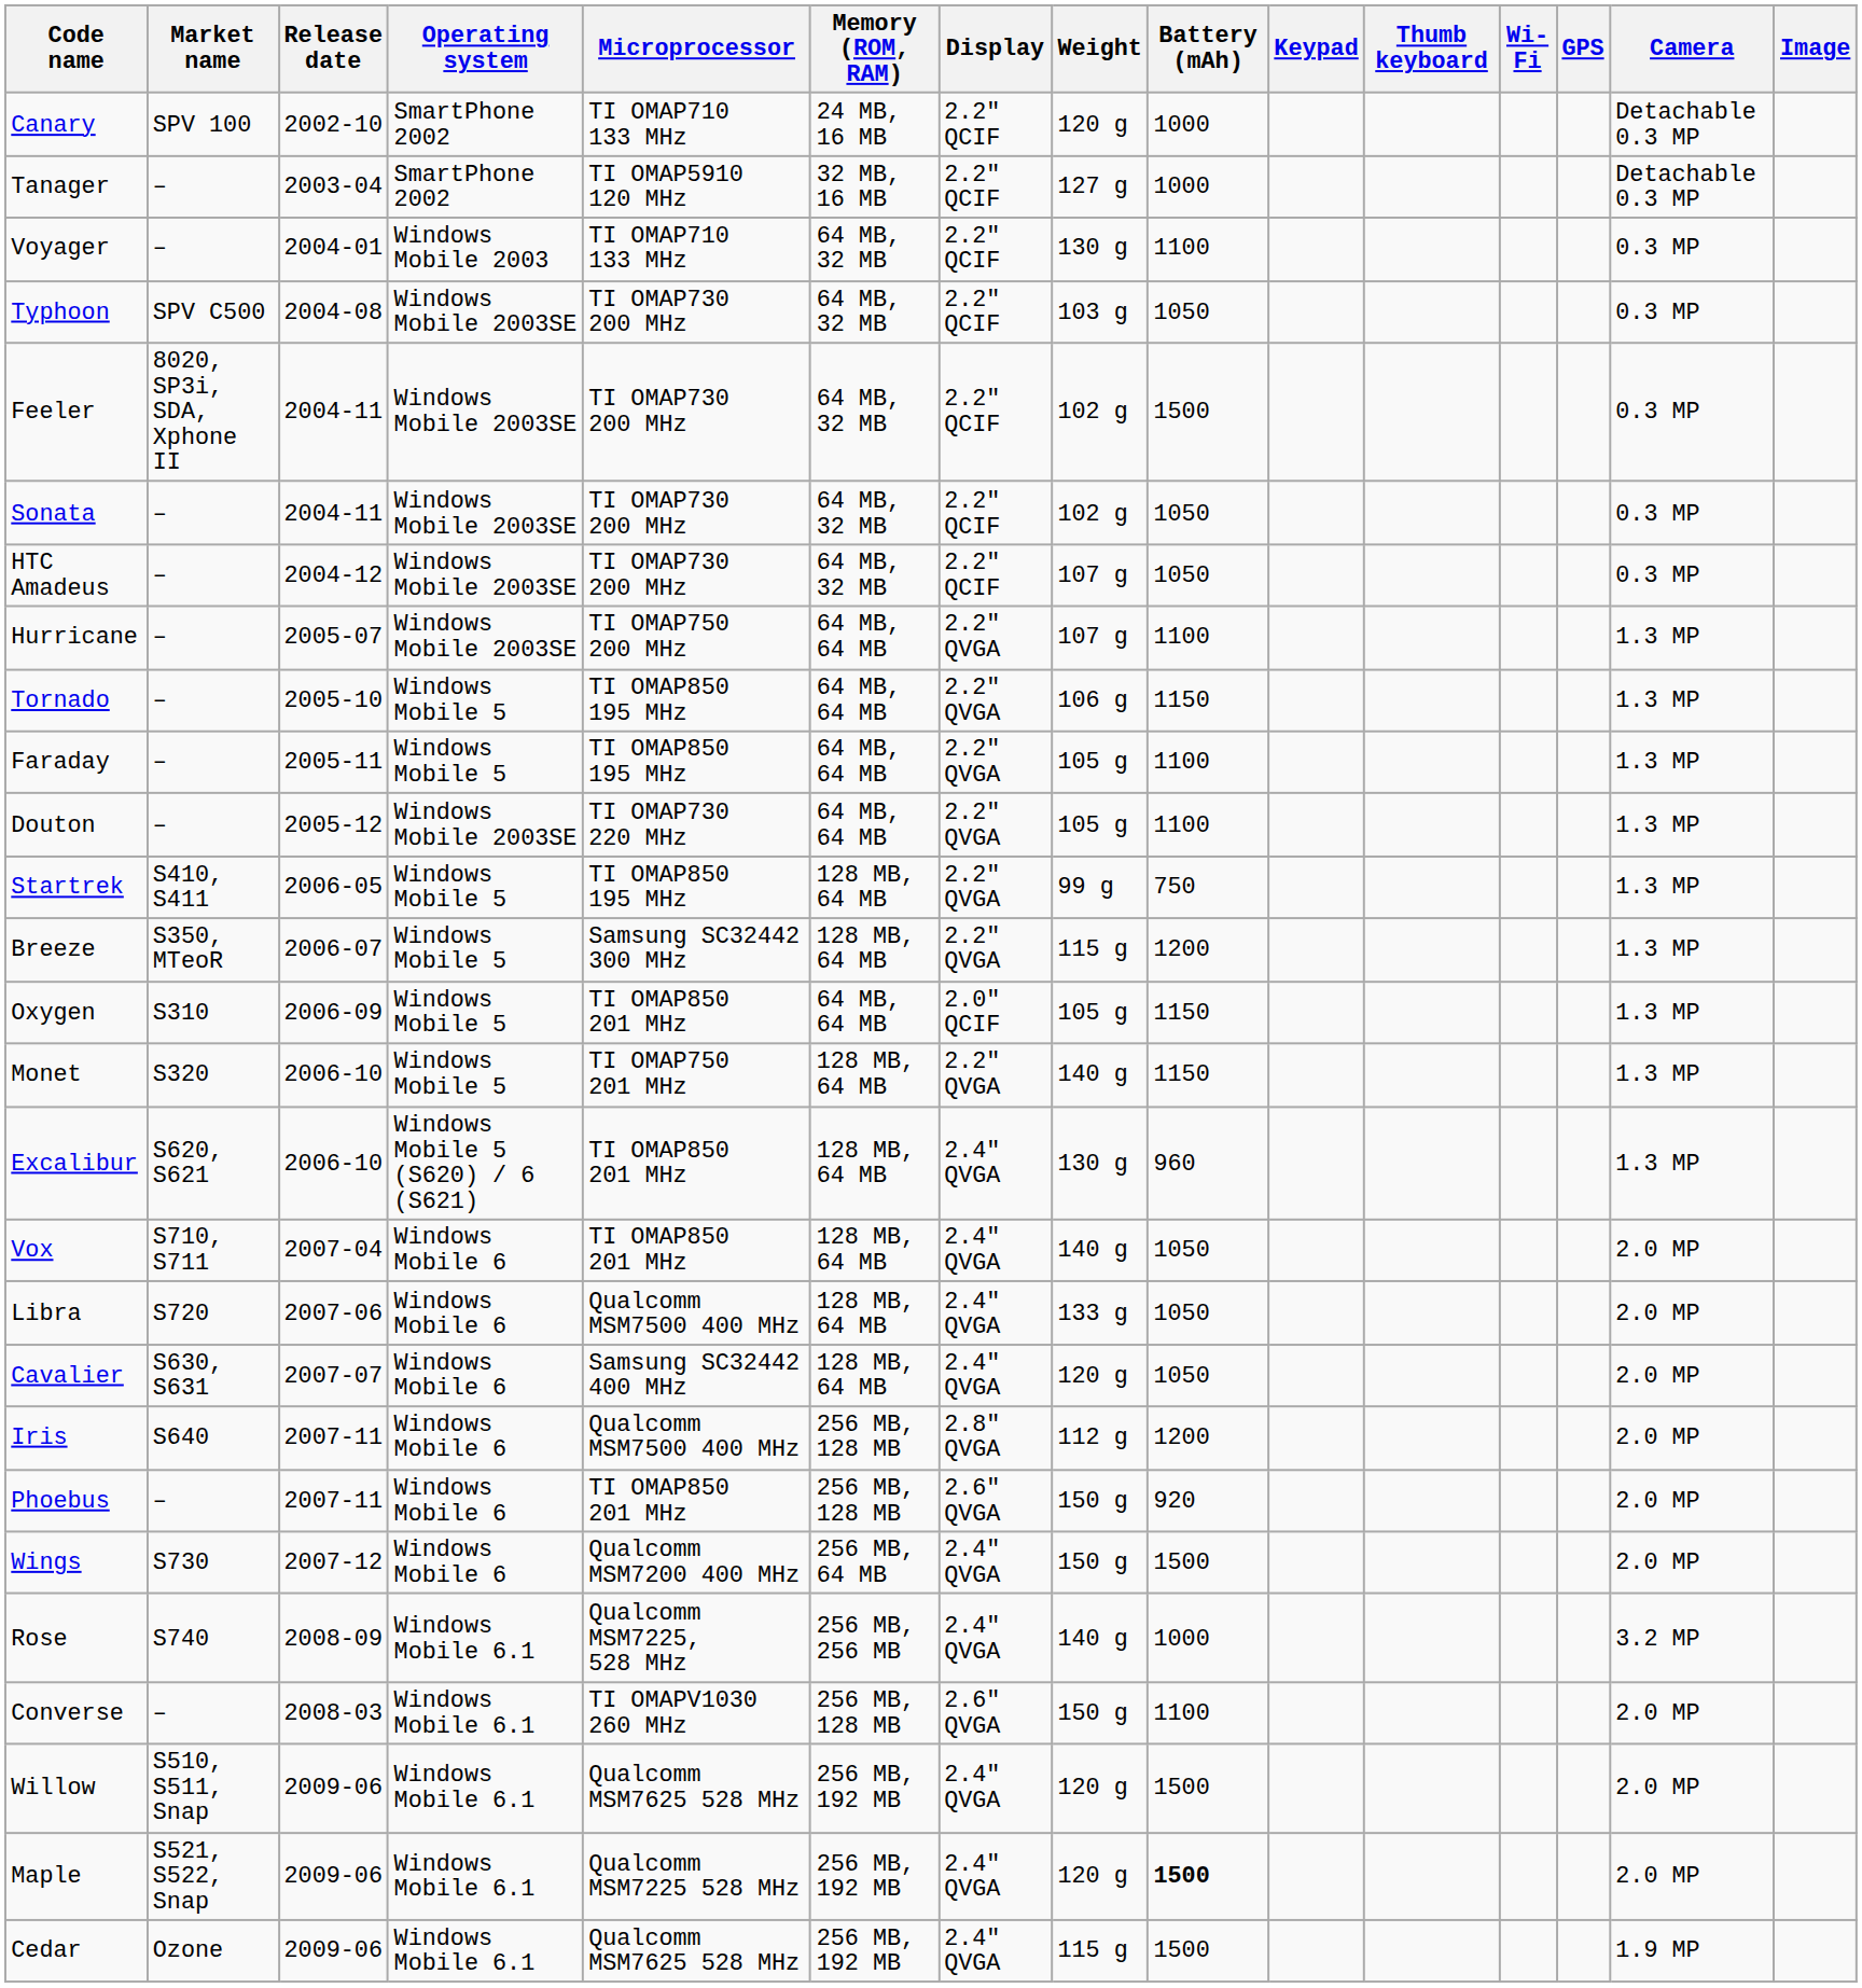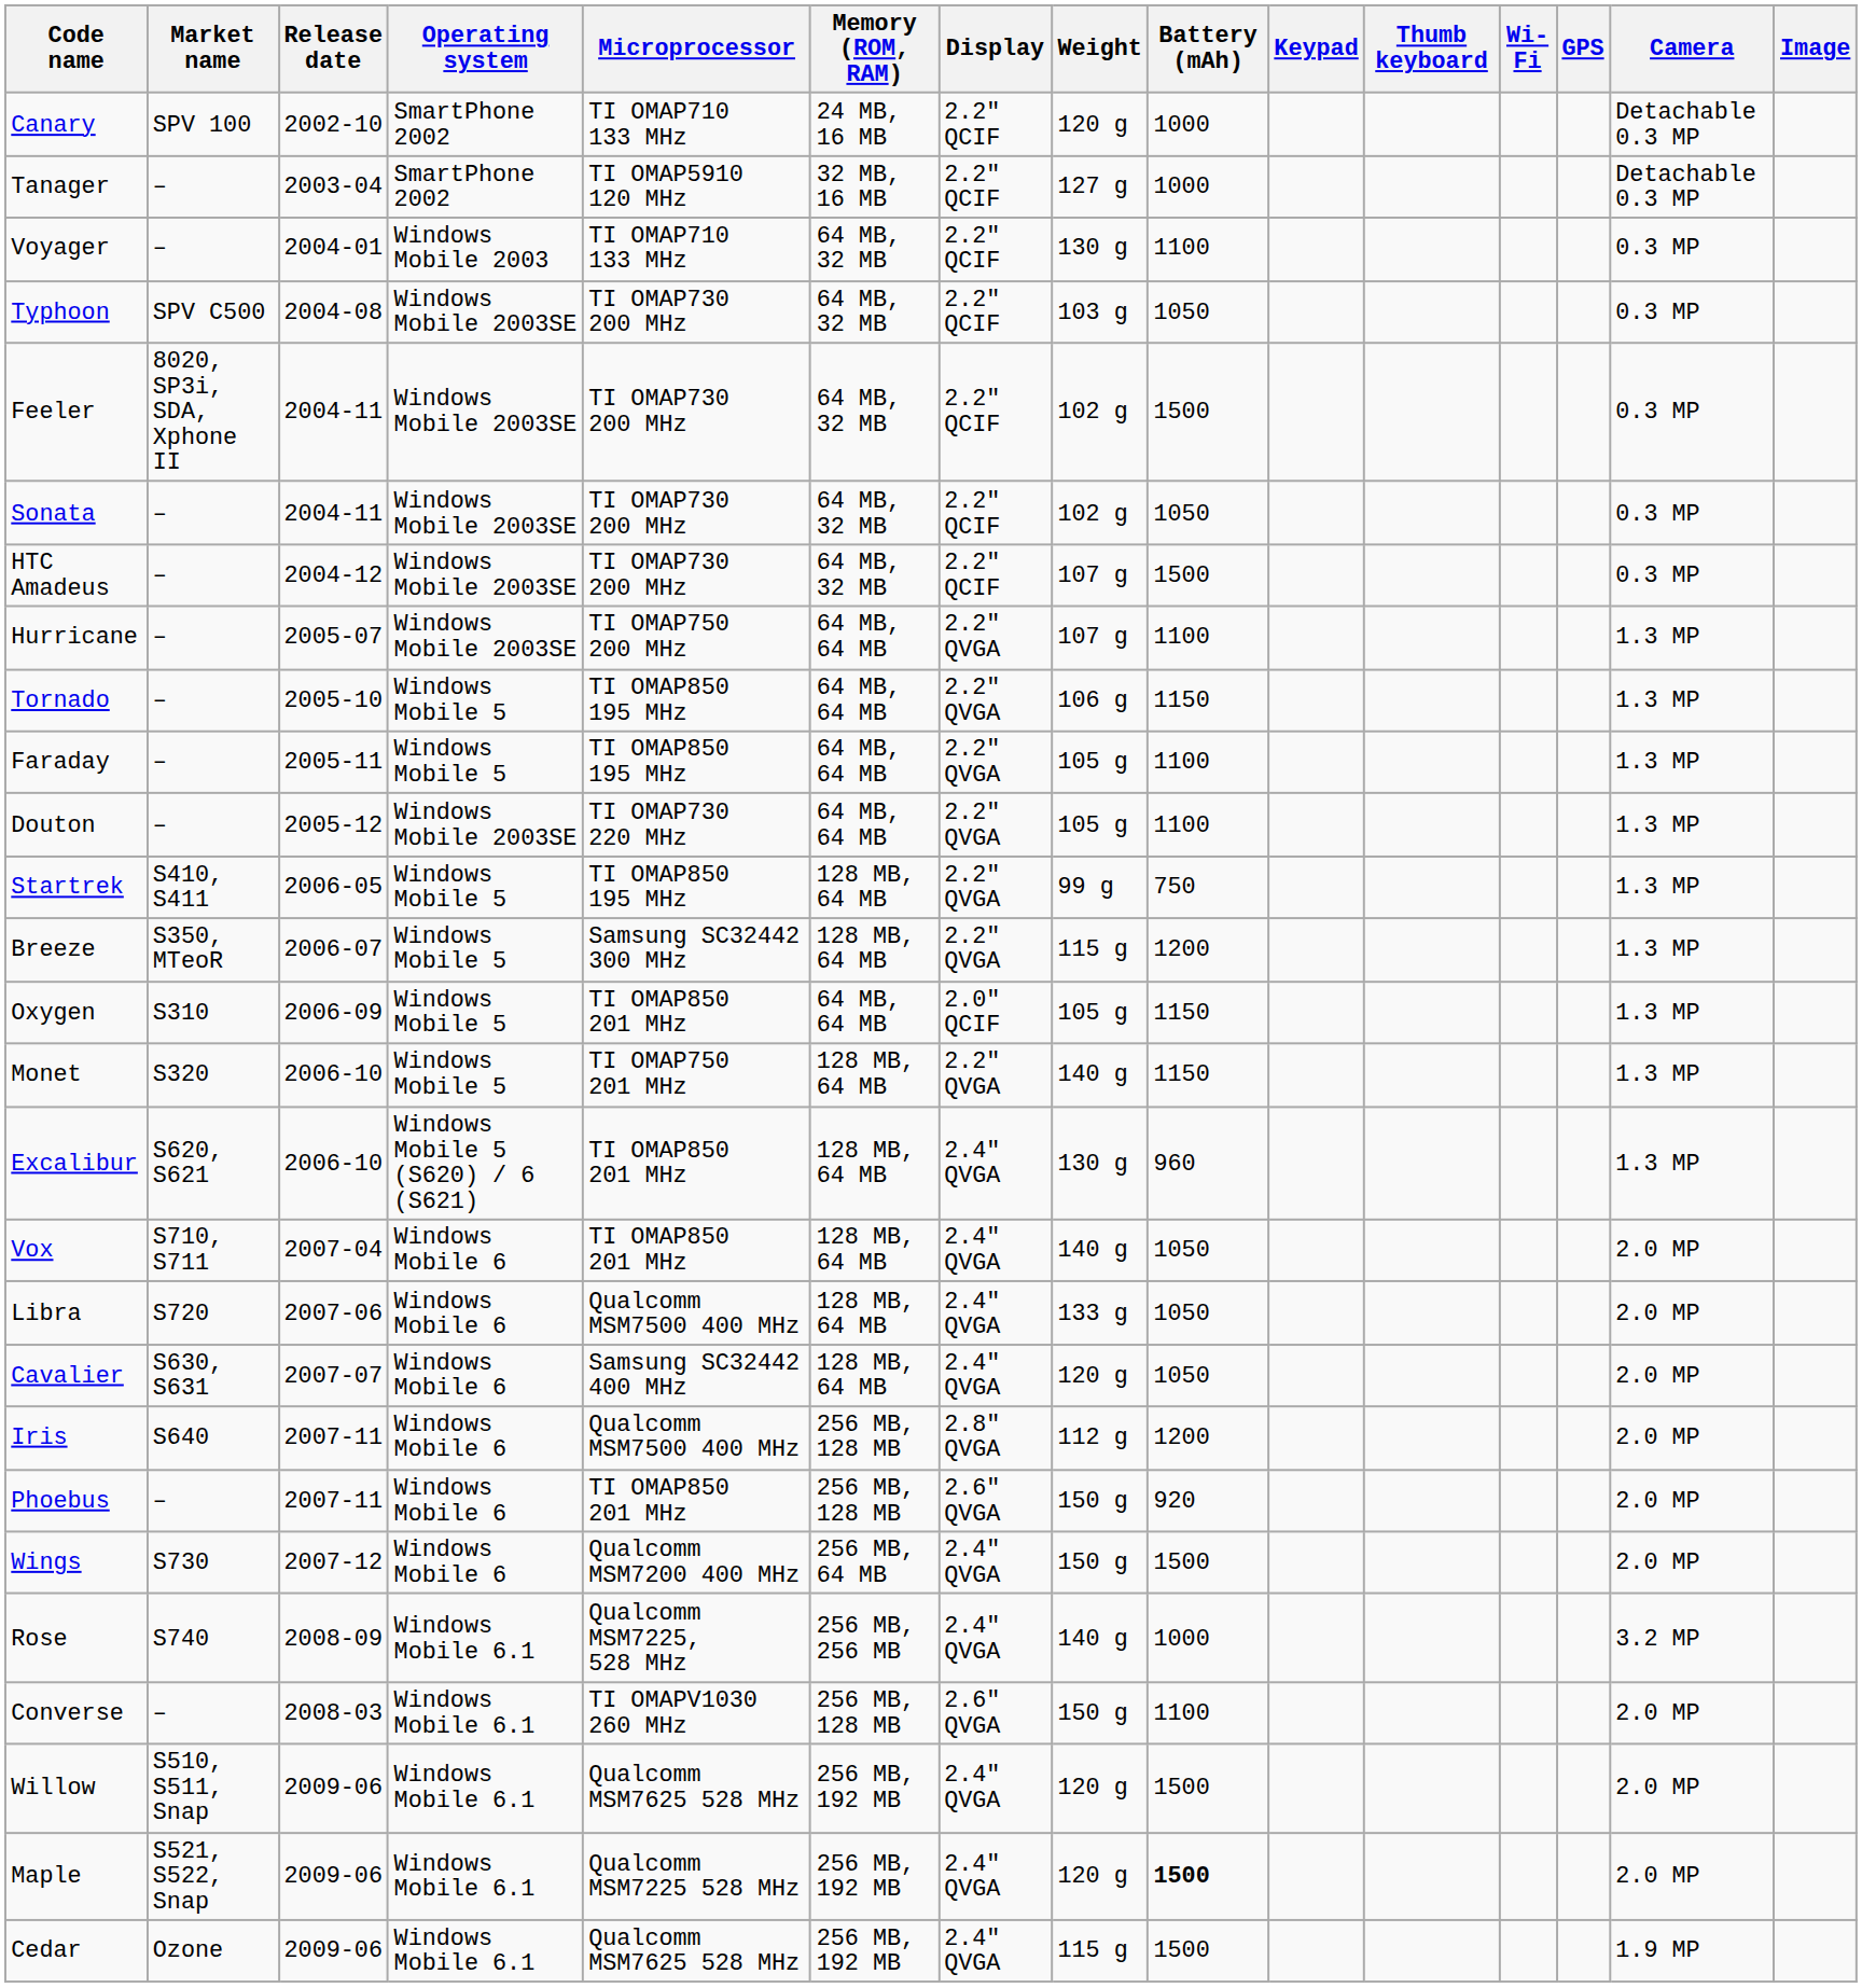 <table class="wikitable sortable" style="font-size: 85%;">
 <tr>
 <th>Code<br>name</th>
 <th>Market<br>name</th>
 <th>Release<br>date</th>
 <th><a href='#'>Operating system</a></th>
 <th><a href='#'>Microprocessor</a></th>
 <th>Memory (<a href='#'>ROM</a>, <a href='#'>RAM</a>)</th>
 <th>Display</th>
 <th>Weight</th>
 <th>Battery (mAh)</th>
 <th><a href='#'>Keypad</a></th>
 <th><a href='#'>Thumb keyboard</a></th>
 <th><a href='#'>Wi-Fi</a></th>
 <th><a href='#'>GPS</a></th>
 <th><a href='#'>Camera</a></th>
 <th><a href='#'>Image</a></th>
 </tr>
 <tr>
 <td><a href='#'>Canary</a></td>
 <td>SPV 100</td>
 <td>2002-10</td>
 <td>SmartPhone 2002</td>
 <td>TI OMAP710 133 MHz</td>
 <td>24 MB, 16 MB</td>
 <td>2.2" QCIF</td>
 <td>120 g</td>
 <td>1000</td>
 <td></td>
 <td></td>
 <td></td>
 <td></td>
 <td>Detachable 0.3 MP</td>
 <td></td>
 </tr>
 <tr>
 <td>Tanager</td>
 <td>–</td>
 <td>2003-04</td>
 <td>SmartPhone 2002</td>
 <td>TI OMAP5910 120 MHz</td>
 <td>32 MB, 16 MB</td>
 <td>2.2" QCIF</td>
 <td>127 g</td>
 <td>1000</td>
 <td></td>
 <td></td>
 <td></td>
 <td></td>
 <td>Detachable 0.3 MP</td>
 <td></td>
 </tr>
 <tr>
 <td>Voyager</td>
 <td>–</td>
 <td>2004-01</td>
 <td>Windows Mobile 2003</td>
 <td>TI OMAP710 133 MHz</td>
 <td>64 MB, 32 MB</td>
 <td>2.2" QCIF</td>
 <td>130 g</td>
 <td>1100</td>
 <td></td>
 <td></td>
 <td></td>
 <td></td>
 <td>0.3 MP</td>
 <td></td>
 </tr>
 <tr>
 <td><a href='#'>Typhoon</a></td>
 <td>SPV C500</td>
 <td>2004-08</td>
 <td>Windows Mobile 2003SE</td>
 <td>TI OMAP730 200 MHz</td>
 <td>64 MB, 32 MB</td>
 <td>2.2" QCIF</td>
 <td>103 g</td>
 <td>1050</td>
 <td></td>
 <td></td>
 <td></td>
 <td></td>
 <td>0.3 MP</td>
 <td></td>
 </tr>
 <tr>
 <td>Feeler</td>
 <td>8020, SP3i, SDA, Xphone II</td>
 <td>2004-11</td>
 <td>Windows Mobile 2003SE</td>
 <td>TI OMAP730 200 MHz</td>
 <td>64 MB, 32 MB</td>
 <td>2.2" QCIF</td>
 <td>102 g</td>
 <td>1500</td>
 <td></td>
 <td></td>
 <td></td>
 <td></td>
 <td>0.3 MP</td>
 <td></td>
 </tr>
 <tr>
 <td><a href='#'>Sonata</a></td>
 <td>–</td>
 <td>2004-11</td>
 <td>Windows Mobile 2003SE</td>
 <td>TI OMAP730 200 MHz</td>
 <td>64 MB, 32 MB</td>
 <td>2.2" QCIF</td>
 <td>102 g</td>
 <td>1050</td>
 <td></td>
 <td></td>
 <td></td>
 <td></td>
 <td>0.3 MP</td>
 <td></td>
 </tr>
 <tr>
 <td>HTC Amadeus</td>
 <td>–</td>
 <td>2004-12</td>
 <td>Windows Mobile 2003SE</td>
 <td>TI OMAP730 200 MHz</td>
 <td>64 MB, 32 MB</td>
 <td>2.2" QCIF</td>
 <td>107 g</td>
-<td>1050</td>
+<td>1500</td>
 <td></td>
 <td></td>
 <td></td>
 <td></td>
 <td>0.3 MP</td>
 <td></td>
 </tr>
 <tr>
 <td>Hurricane</td>
 <td>–</td>
 <td>2005-07</td>
 <td>Windows Mobile 2003SE</td>
 <td>TI OMAP750 200 MHz</td>
 <td>64 MB, 64 MB</td>
 <td>2.2" QVGA</td>
 <td>107 g</td>
 <td>1100</td>
 <td></td>
 <td></td>
 <td></td>
 <td></td>
 <td>1.3 MP</td>
 <td></td>
 </tr>
 <tr>
 <td><a href='#'>Tornado</a></td>
 <td>–</td>
 <td>2005-10</td>
 <td>Windows Mobile 5</td>
 <td>TI OMAP850 195 MHz</td>
 <td>64 MB, 64 MB</td>
 <td>2.2" QVGA</td>
 <td>106 g</td>
 <td>1150</td>
 <td></td>
 <td></td>
 <td></td>
 <td></td>
 <td>1.3 MP</td>
 <td></td>
 </tr>
 <tr>
 <td>Faraday</td>
 <td>–</td>
 <td>2005-11</td>
 <td>Windows Mobile 5</td>
 <td>TI OMAP850 195 MHz</td>
 <td>64 MB, 64 MB</td>
 <td>2.2" QVGA</td>
 <td>105 g</td>
 <td>1100</td>
 <td></td>
 <td></td>
 <td></td>
 <td></td>
 <td>1.3 MP</td>
 <td></td>
 </tr>
 <tr>
 <td>Douton</td>
 <td>–</td>
 <td>2005-12</td>
 <td>Windows Mobile 2003SE</td>
 <td>TI OMAP730 220 MHz</td>
 <td>64 MB, 64 MB</td>
 <td>2.2" QVGA</td>
 <td>105 g</td>
 <td>1100</td>
 <td></td>
 <td></td>
 <td></td>
 <td></td>
 <td>1.3 MP</td>
 <td></td>
 </tr>
 <tr>
 <td><a href='#'>Startrek</a></td>
 <td>S410, S411</td>
 <td>2006-05</td>
 <td>Windows Mobile 5</td>
 <td>TI OMAP850 195 MHz</td>
 <td>128 MB, 64 MB</td>
 <td>2.2" QVGA</td>
 <td>99 g</td>
 <td>750</td>
 <td></td>
 <td></td>
 <td></td>
 <td></td>
 <td>1.3 MP</td>
 <td></td>
 </tr>
 <tr>
 <td>Breeze</td>
 <td>S350, MTeoR</td>
 <td>2006-07</td>
 <td>Windows Mobile 5</td>
 <td>Samsung SC32442 300 MHz</td>
 <td>128 MB, 64 MB</td>
 <td>2.2" QVGA</td>
 <td>115 g</td>
 <td>1200</td>
 <td></td>
 <td></td>
 <td></td>
 <td></td>
 <td>1.3 MP</td>
 <td></td>
 </tr>
 <tr>
 <td>Oxygen</td>
 <td>S310</td>
 <td>2006-09</td>
 <td>Windows Mobile 5</td>
 <td>TI OMAP850 201 MHz</td>
 <td>64 MB, 64 MB</td>
 <td>2.0" QCIF</td>
 <td>105 g</td>
 <td>1150</td>
 <td></td>
 <td></td>
 <td></td>
 <td></td>
 <td>1.3 MP</td>
 <td></td>
 </tr>
 <tr>
 <td>Monet</td>
 <td>S320</td>
 <td>2006-10</td>
 <td>Windows Mobile 5</td>
 <td>TI OMAP750 201 MHz</td>
 <td>128 MB, 64 MB</td>
 <td>2.2" QVGA</td>
 <td>140 g</td>
 <td>1150</td>
 <td></td>
 <td></td>
 <td></td>
 <td></td>
 <td>1.3 MP</td>
 <td></td>
 </tr>
 <tr>
 <td><a href='#'>Excalibur</a></td>
 <td>S620, S621</td>
 <td>2006-10</td>
 <td>Windows Mobile 5 (S620) / 6 (S621)</td>
 <td>TI OMAP850 201 MHz</td>
 <td>128 MB, 64 MB</td>
 <td>2.4" QVGA</td>
 <td>130 g</td>
 <td>960</td>
 <td></td>
 <td></td>
 <td></td>
 <td></td>
 <td>1.3 MP</td>
 <td></td>
 </tr>
 <tr>
 <td><a href='#'>Vox</a></td>
 <td>S710, S711</td>
 <td>2007-04</td>
 <td>Windows Mobile 6</td>
 <td>TI OMAP850 201 MHz</td>
 <td>128 MB, 64 MB</td>
 <td>2.4" QVGA</td>
 <td>140 g</td>
 <td>1050</td>
 <td></td>
 <td></td>
 <td></td>
 <td></td>
 <td>2.0 MP</td>
 <td></td>
 </tr>
 <tr>
 <td>Libra</td>
 <td>S720</td>
 <td>2007-06</td>
 <td>Windows Mobile 6</td>
 <td>Qualcomm MSM7500 400 MHz</td>
 <td>128 MB, 64 MB</td>
 <td>2.4" QVGA</td>
 <td>133 g</td>
 <td>1050</td>
 <td></td>
 <td></td>
 <td></td>
 <td></td>
 <td>2.0 MP</td>
 <td></td>
 </tr>
 <tr>
 <td><a href='#'>Cavalier</a></td>
 <td>S630, S631</td>
 <td>2007-07</td>
 <td>Windows Mobile 6</td>
 <td>Samsung SC32442 400 MHz</td>
 <td>128 MB, 64 MB</td>
 <td>2.4" QVGA</td>
 <td>120 g</td>
 <td>1050</td>
 <td></td>
 <td></td>
 <td></td>
 <td></td>
 <td>2.0 MP</td>
 <td></td>
 </tr>
 <tr>
 <td><a href='#'>Iris</a></td>
 <td>S640</td>
 <td>2007-11</td>
 <td>Windows Mobile 6</td>
 <td>Qualcomm MSM7500 400 MHz</td>
 <td>256 MB, 128 MB</td>
 <td>2.8" QVGA</td>
 <td>112 g</td>
 <td>1200</td>
 <td></td>
 <td></td>
 <td></td>
 <td></td>
 <td>2.0 MP</td>
 <td></td>
 </tr>
 <tr>
 <td><a href='#'>Phoebus</a></td>
 <td>–</td>
 <td>2007-11</td>
 <td>Windows Mobile 6</td>
 <td>TI OMAP850 201 MHz</td>
 <td>256 MB, 128 MB</td>
 <td>2.6" QVGA</td>
 <td>150 g</td>
 <td>920</td>
 <td></td>
 <td></td>
 <td></td>
 <td></td>
 <td>2.0 MP</td>
 <td></td>
 </tr>
 <tr>
 <td><a href='#'>Wings</a></td>
 <td>S730</td>
 <td>2007-12</td>
 <td>Windows Mobile 6</td>
 <td>Qualcomm MSM7200 400 MHz</td>
 <td>256 MB, 64 MB</td>
 <td>2.4" QVGA</td>
 <td>150 g</td>
 <td>1500</td>
 <td></td>
 <td></td>
 <td></td>
 <td></td>
 <td>2.0 MP</td>
 <td></td>
 </tr>
 <tr>
 <td>Rose</td>
 <td>S740</td>
 <td>2008-09</td>
 <td>Windows Mobile 6.1</td>
 <td>Qualcomm MSM7225, 528 MHz</td>
 <td>256 MB, 256 MB</td>
 <td>2.4" QVGA</td>
 <td>140 g</td>
 <td>1000</td>
 <td></td>
 <td></td>
 <td></td>
 <td></td>
 <td>3.2 MP</td>
 <td></td>
 </tr>
 <tr>
 <td>Converse</td>
 <td>–</td>
 <td>2008-03</td>
 <td>Windows Mobile 6.1</td>
 <td>TI OMAPV1030 260 MHz</td>
 <td>256 MB, 128 MB</td>
 <td>2.6" QVGA</td>
 <td>150 g</td>
 <td>1100</td>
 <td></td>
 <td></td>
 <td></td>
 <td></td>
 <td>2.0 MP</td>
 <td></td>
 </tr>
 <tr>
 <td>Willow</td>
 <td>S510, S511, Snap</td>
 <td>2009-06</td>
 <td>Windows Mobile 6.1</td>
 <td>Qualcomm MSM7625 528 MHz</td>
 <td>256 MB, 192 MB</td>
 <td>2.4" QVGA</td>
 <td>120 g</td>
 <td>1500</td>
 <td></td>
 <td></td>
 <td></td>
 <td></td>
 <td>2.0 MP</td>
 <td></td>
 </tr>
 <tr>
 <td>Maple</td>
 <td>S521, S522, Snap</td>
 <td>2009-06</td>
 <td>Windows Mobile 6.1</td>
 <td>Qualcomm MSM7225 528 MHz</td>
 <td>256 MB, 192 MB</td>
 <td>2.4" QVGA</td>
 <td>120 g</td>
 <td><strong>1500</strong></td>
 <td></td>
 <td></td>
 <td></td>
 <td></td>
 <td>2.0 MP</td>
 <td></td>
 </tr>
 <tr>
 <td>Cedar</td>
 <td>Ozone</td>
 <td>2009-06</td>
 <td>Windows Mobile 6.1</td>
 <td>Qualcomm MSM7625 528 MHz</td>
 <td>256 MB, 192 MB</td>
 <td>2.4" QVGA</td>
 <td>115 g</td>
 <td>1500</td>
 <td></td>
 <td></td>
 <td></td>
 <td></td>
 <td>1.9 MP</td>
 <td></td>
 </tr>
 </table>
